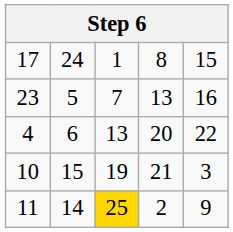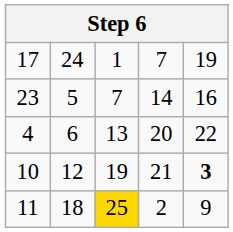 <table class="wikitable" style="margin:0.5em auto;text-align:center;width:10em;height:10em;table-layout:fixed;">
 <tr>
 <th colspan="5">Step 6</th>
 </tr>
 <tr>
 <td>17</td>
 <td>24</td>
 <td>1</td>
-<td>8</td>
-<td>15</td>
+<td>7</td>
+<td>19</td>
 </tr>
 <tr>
 <td>23</td>
 <td>5</td>
 <td>7</td>
-<td>13</td>
+<td>14</td>
 <td>16</td>
 </tr>
 <tr>
 <td>4</td>
 <td>6</td>
 <td>13</td>
 <td>20</td>
 <td>22</td>
 </tr>
 <tr>
 <td>10</td>
-<td>15</td>
+<td>12</td>
 <td>19</td>
 <td>21</td>
-<td>3</td>
+<td><strong>3</strong></td>
 </tr>
 <tr>
 <td>11</td>
-<td>14</td>
+<td>18</td>
 <td style="background: gold;">25</td>
 <td>2</td>
 <td>9</td>
 </tr>
 </table>
